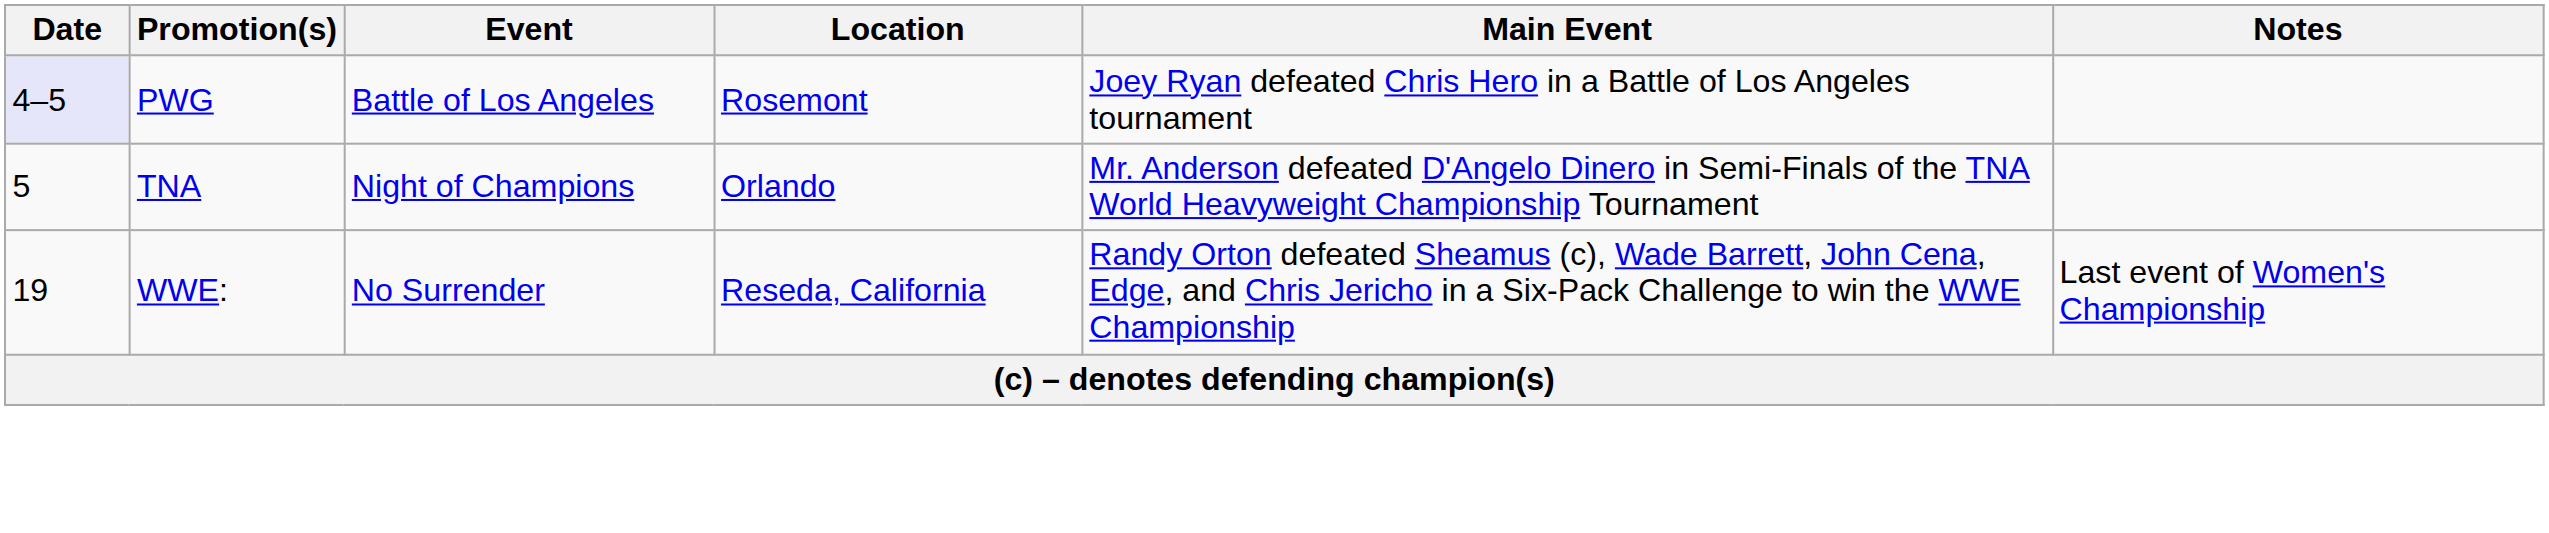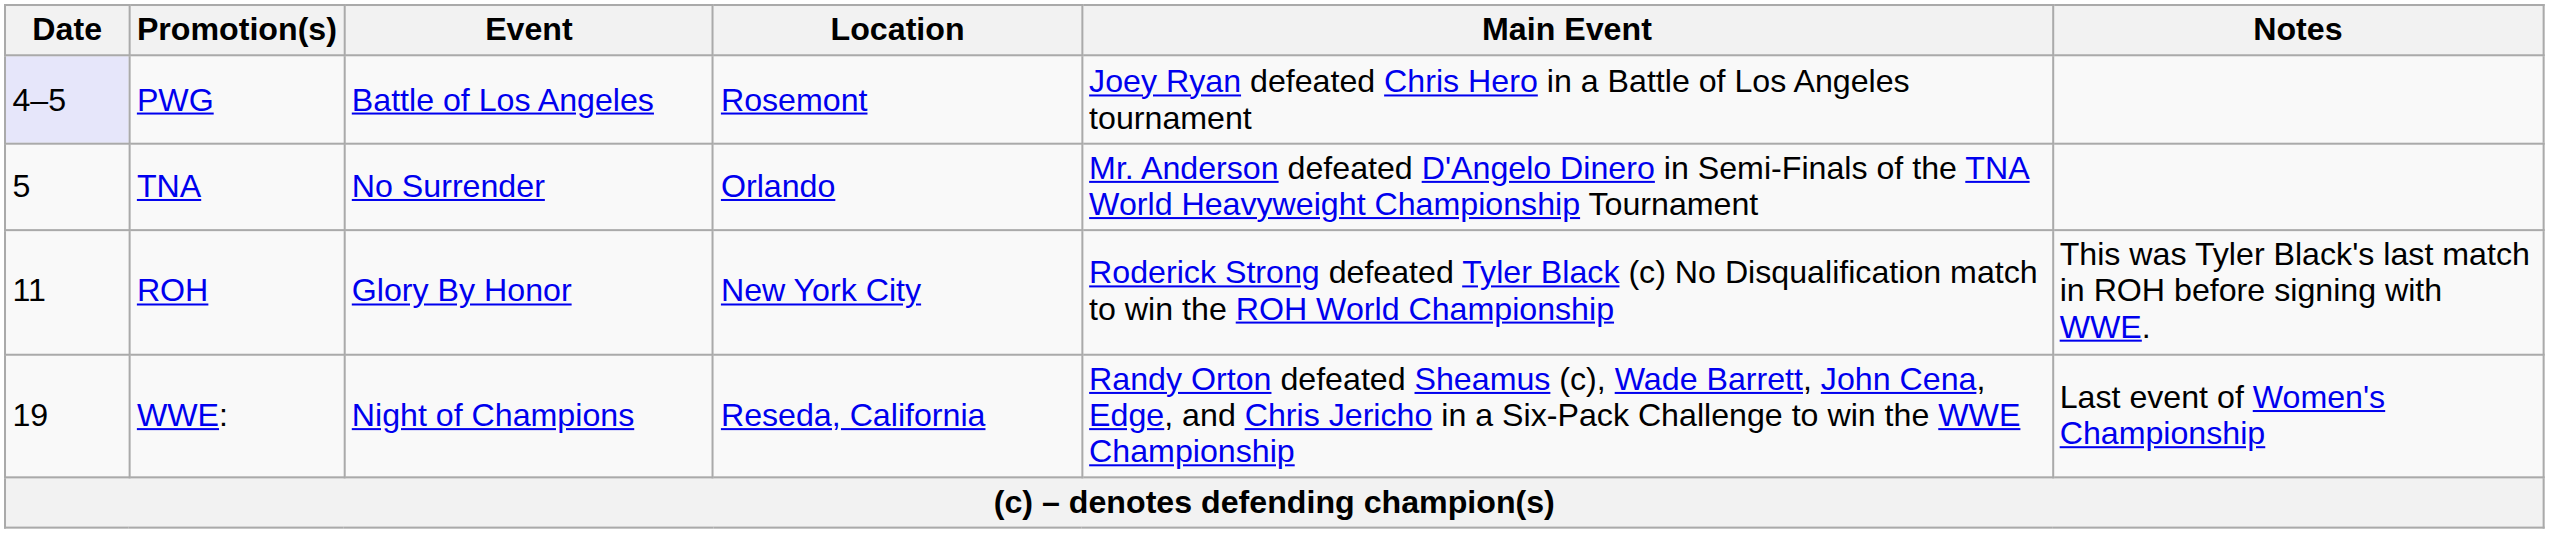 <table class="wikitable" style="width:100%;">
 <tr>
 <th width=5%>Date</th>
 <th width=5%>Promotion(s)</th>
 <th style="width:15%;">Event</th>
 <th style="width:15%;">Location</th>
 <th style="width:40%;">Main Event</th>
 <th style="width:20%;">Notes</th>
 </tr>
 <tr>
 <td style="background: lavender;">4–5</td>
 <td><a href='#'>PWG</a></td>
 <td><a href='#'>Battle of Los Angeles</a></td>
 <td><a href='#'>Rosemont</a></td>
 <td><a href='#'>Joey Ryan</a> defeated <a href='#'>Chris Hero</a> in a Battle of Los Angeles tournament</td>
 </tr>
 <tr>
 <td>5</td>
 <td><a href='#'>TNA</a></td>
-<td><a href='#'>Night of Champions</a></td>
+<td><a href='#'>No Surrender</a></td>
 <td><a href='#'>Orlando</a></td>
 <td><a href='#'>Mr. Anderson</a> defeated <a href='#'>D'Angelo Dinero</a> in Semi-Finals of the <a href='#'>TNA World Heavyweight Championship</a> Tournament</td>
 <td></td>
 </tr>
 <tr>
+<td>11</td>
+<td><a href='#'>ROH</a></td>
+<td><a href='#'>Glory By Honor</a></td>
+<td><a href='#'>New York City</a></td>
+<td><a href='#'>Roderick Strong</a> defeated <a href='#'>Tyler Black</a> (c) No Disqualification match to win the <a href='#'>ROH World Championship</a></td>
+<td>This was Tyler Black's last match in ROH before signing with <a href='#'>WWE</a>.</td>
+</tr>
+<tr>
 <td>19</td>
 <td><a href='#'>WWE</a>:<br></td>
-<td><a href='#'>No Surrender</a></td>
+<td><a href='#'>Night of Champions</a></td>
 <td><a href='#'>Reseda, California</a></td>
 <td><a href='#'>Randy Orton</a> defeated <a href='#'>Sheamus</a> (c), <a href='#'>Wade Barrett</a>, <a href='#'>John Cena</a>, <a href='#'>Edge</a>, and <a href='#'>Chris Jericho</a> in a Six-Pack Challenge to win the <a href='#'>WWE Championship</a></td>
 <td>Last event of <a href='#'>Women's Championship</a></td>
 </tr>
 <tr>
 <th colspan="6">(c) – denotes defending champion(s)</th>
 </tr>
 </table>
